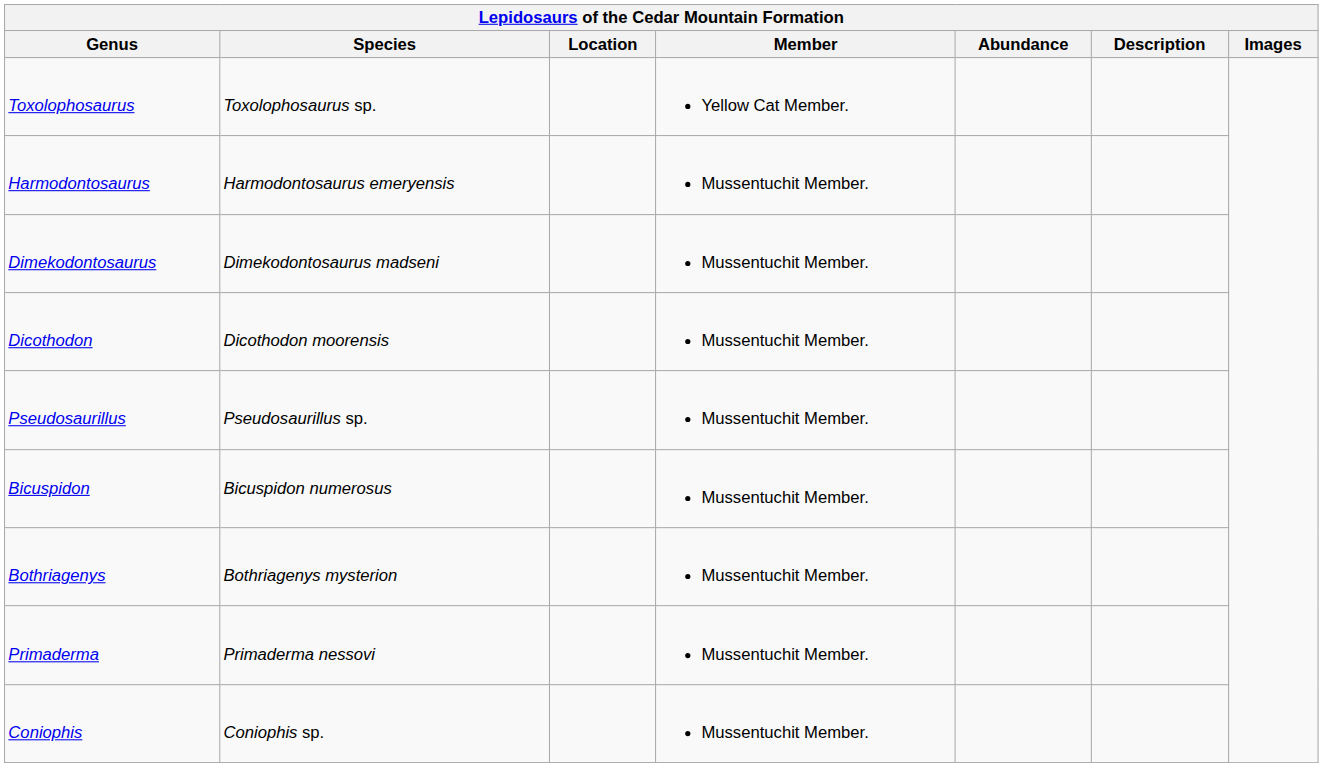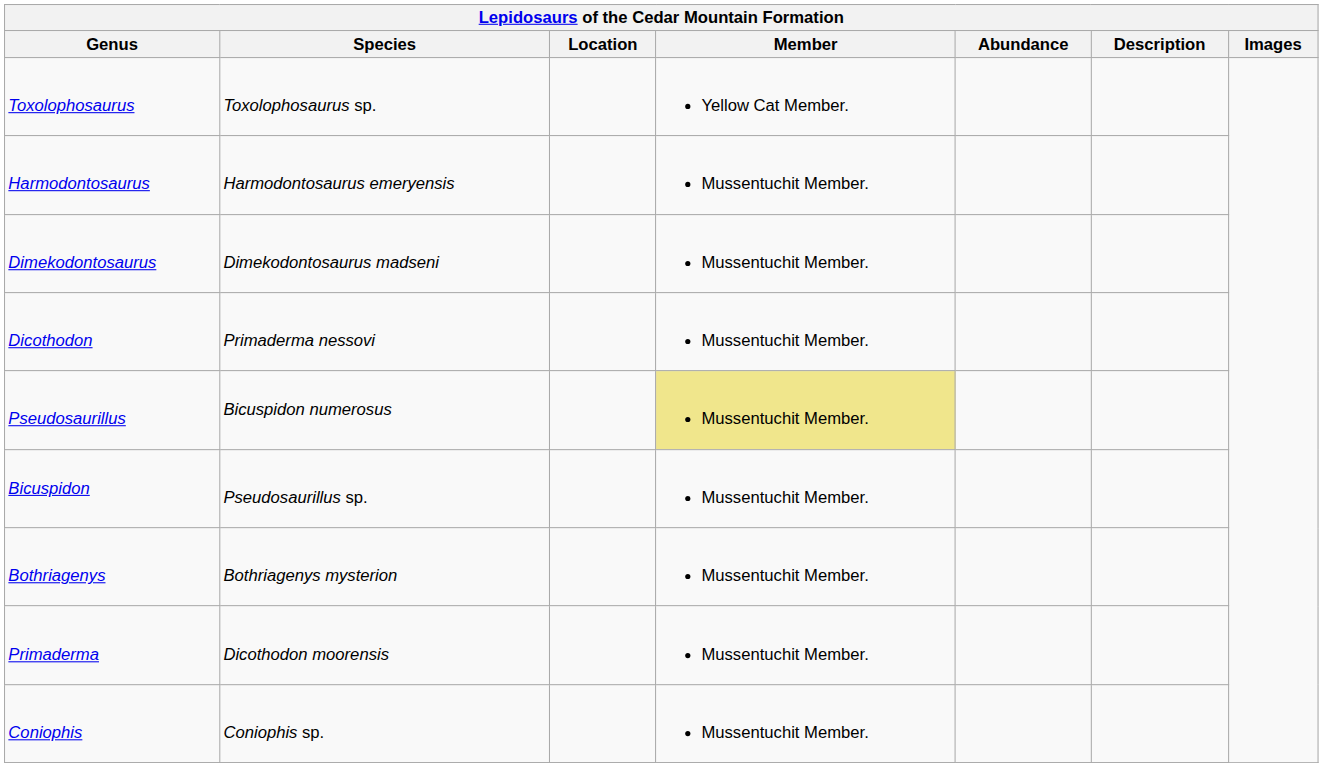 <table class="wikitable" align="center" width="100%">
 <tr>
 <th colspan="7" align="center"><strong><a href='#'>Lepidosaurs</a> of the Cedar Mountain Formation</strong></th>
 </tr>
 <tr>
 <th>Genus</th>
 <th>Species</th>
 <th>Location</th>
 <th>Member</th>
 <th>Abundance</th>
 <th>Description</th>
 <th>Images</th>
 </tr>
 <tr>
 <td><br><em><a href='#'>Toxolophosaurus</a></em></td>
 <td><br><em>Toxolophosaurus</em> sp.</td>
 <td></td>
 <td><br><ul><li>Yellow Cat Member.</li></ul></td>
 <td></td>
 <td></td>
 <td rowspan="100"></td>
 </tr>
 <tr>
 <td><br><em><a href='#'>Harmodontosaurus</a></em></td>
 <td><br><em>Harmodontosaurus emeryensis</em></td>
 <td></td>
 <td><br><ul><li>Mussentuchit Member.</li></ul></td>
 <td></td>
 <td></td>
 </tr>
 <tr>
 <td><br><em><a href='#'>Dimekodontosaurus</a></em></td>
 <td><br><em>Dimekodontosaurus madseni</em></td>
 <td></td>
 <td><br><ul><li>Mussentuchit Member.</li></ul></td>
 <td></td>
 <td></td>
 </tr>
 <tr>
 <td><br><em><a href='#'>Dicothodon</a></em></td>
-<td><br><em>Dicothodon moorensis</em></td>
+<td><br><em>Primaderma nessovi</em></td>
 <td></td>
 <td><br><ul><li>Mussentuchit Member.</li></ul></td>
 <td></td>
 <td></td>
 </tr>
 <tr>
 <td><br><em><a href='#'>Pseudosaurillus</a></em></td>
-<td><br><em>Pseudosaurillus</em> sp.</td>
+<td><em>Bicuspidon numerosus</em></td>
 <td></td>
-<td><br><ul><li>Mussentuchit Member.</li></ul></td>
+<td style="background: khaki;"><br><ul><li>Mussentuchit Member.</li></ul></td>
 <td></td>
 <td></td>
 </tr>
 <tr>
 <td><em><a href='#'>Bicuspidon</a></em></td>
-<td><em>Bicuspidon numerosus</em></td>
+<td><br><em>Pseudosaurillus</em> sp.</td>
 <td></td>
 <td><br><ul><li>Mussentuchit Member.</li></ul></td>
 <td></td>
 <td></td>
 </tr>
 <tr>
 <td><br><em><a href='#'>Bothriagenys</a></em></td>
 <td><br><em>Bothriagenys mysterion</em></td>
 <td></td>
 <td><br><ul><li>Mussentuchit Member.</li></ul></td>
 <td></td>
 <td></td>
 </tr>
 <tr>
 <td><br><em><a href='#'>Primaderma</a></em></td>
-<td><br><em>Primaderma nessovi</em></td>
+<td><br><em>Dicothodon moorensis</em></td>
 <td></td>
 <td><br><ul><li>Mussentuchit Member.</li></ul></td>
 <td></td>
 <td></td>
 </tr>
 <tr>
 <td><br><em><a href='#'>Coniophis</a></em></td>
 <td><br><em>Coniophis</em> sp.</td>
 <td></td>
 <td><br><ul><li>Mussentuchit Member.</li></ul></td>
 <td></td>
 <td></td>
 </tr>
 <tr>
 </tr>
 </table>
